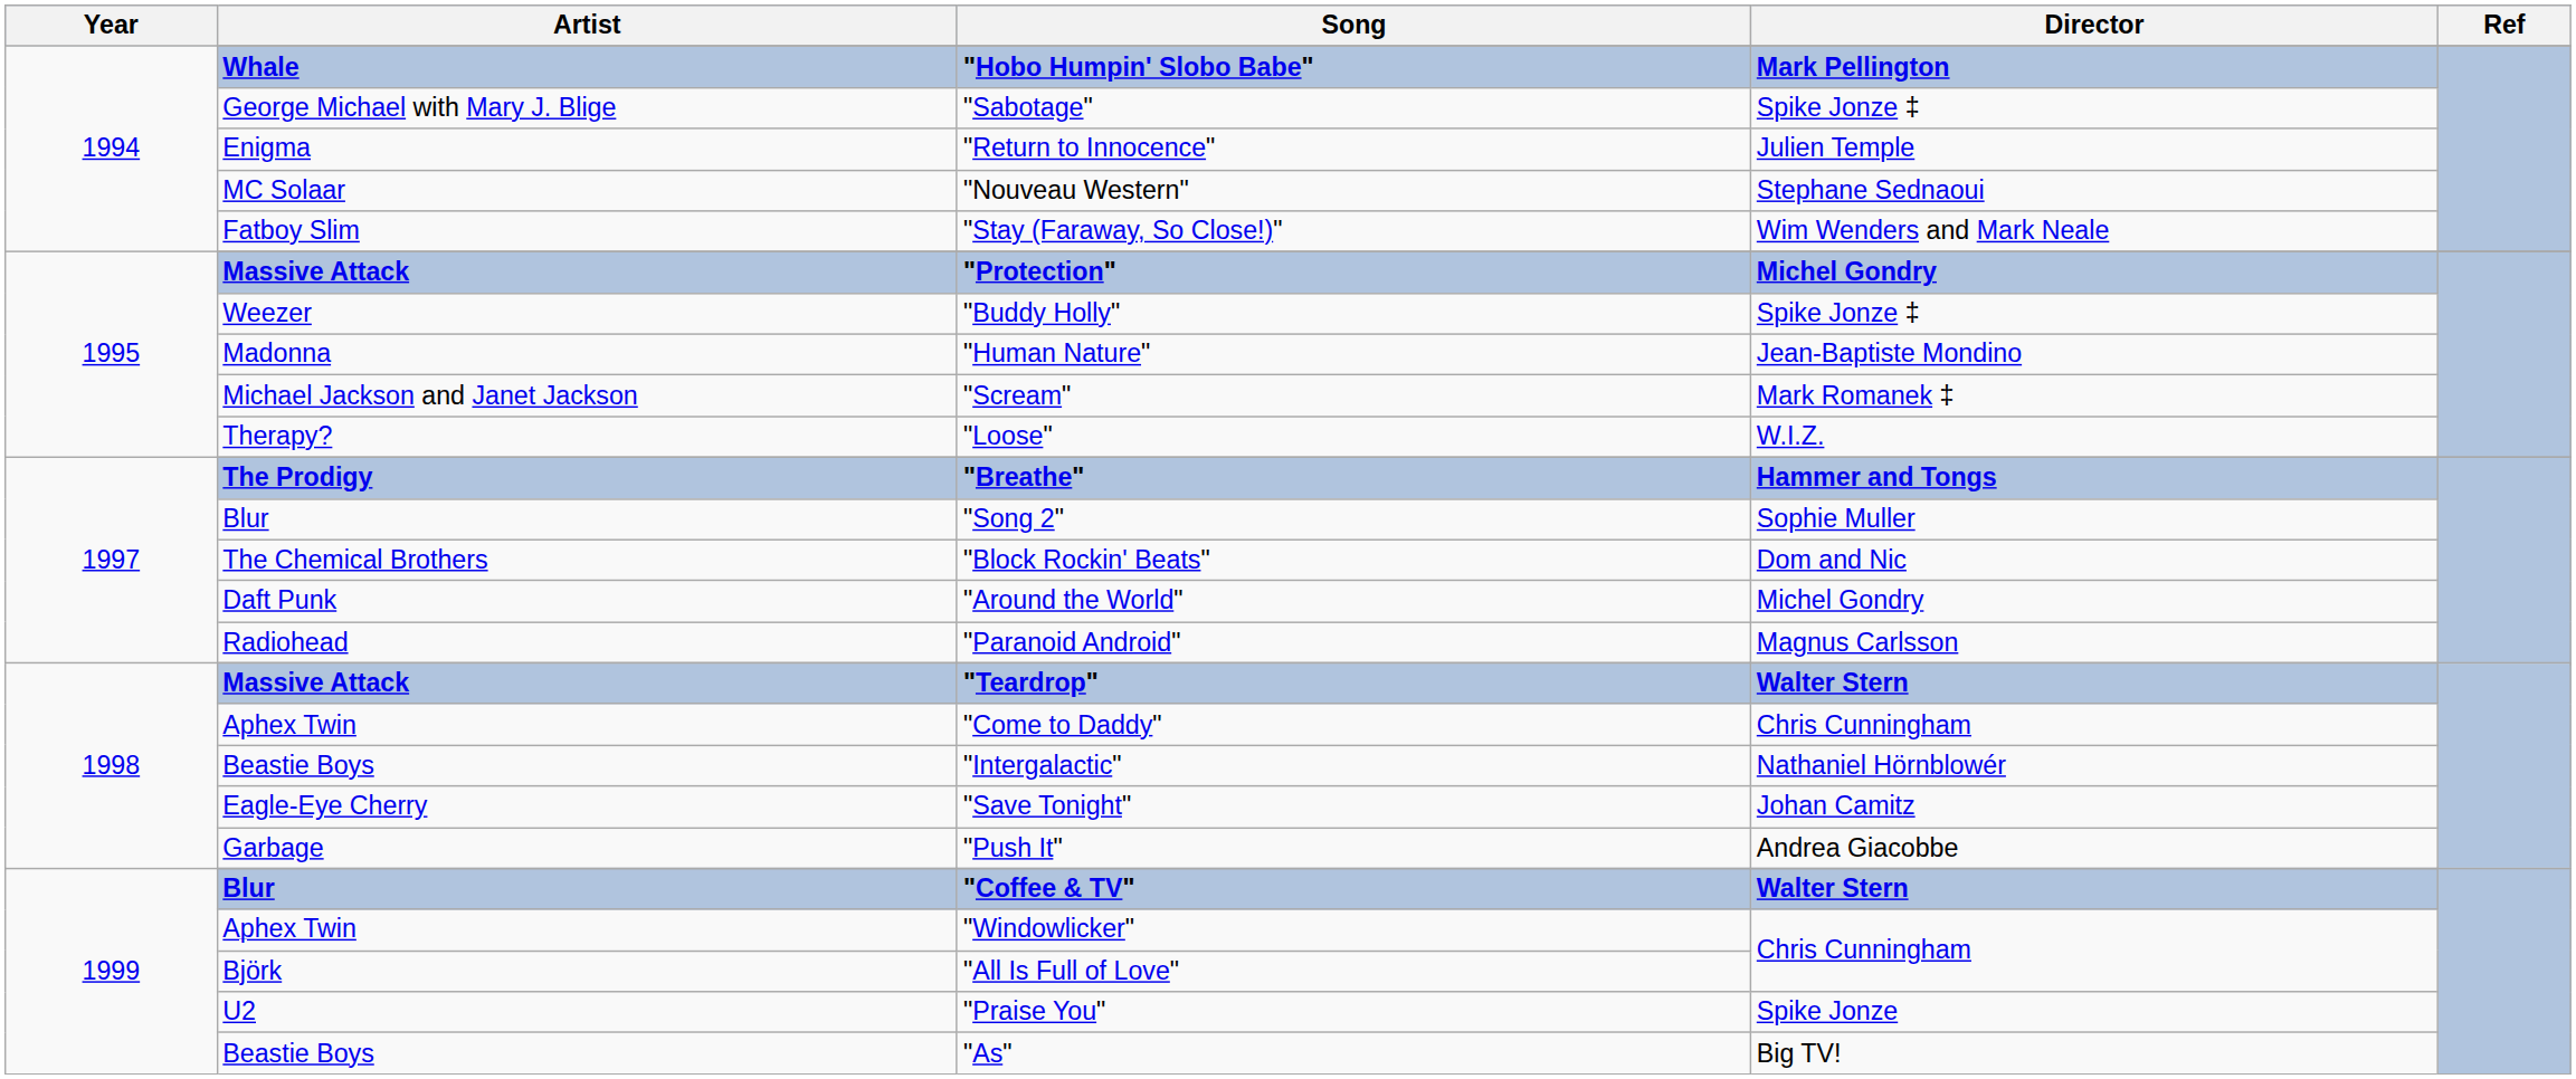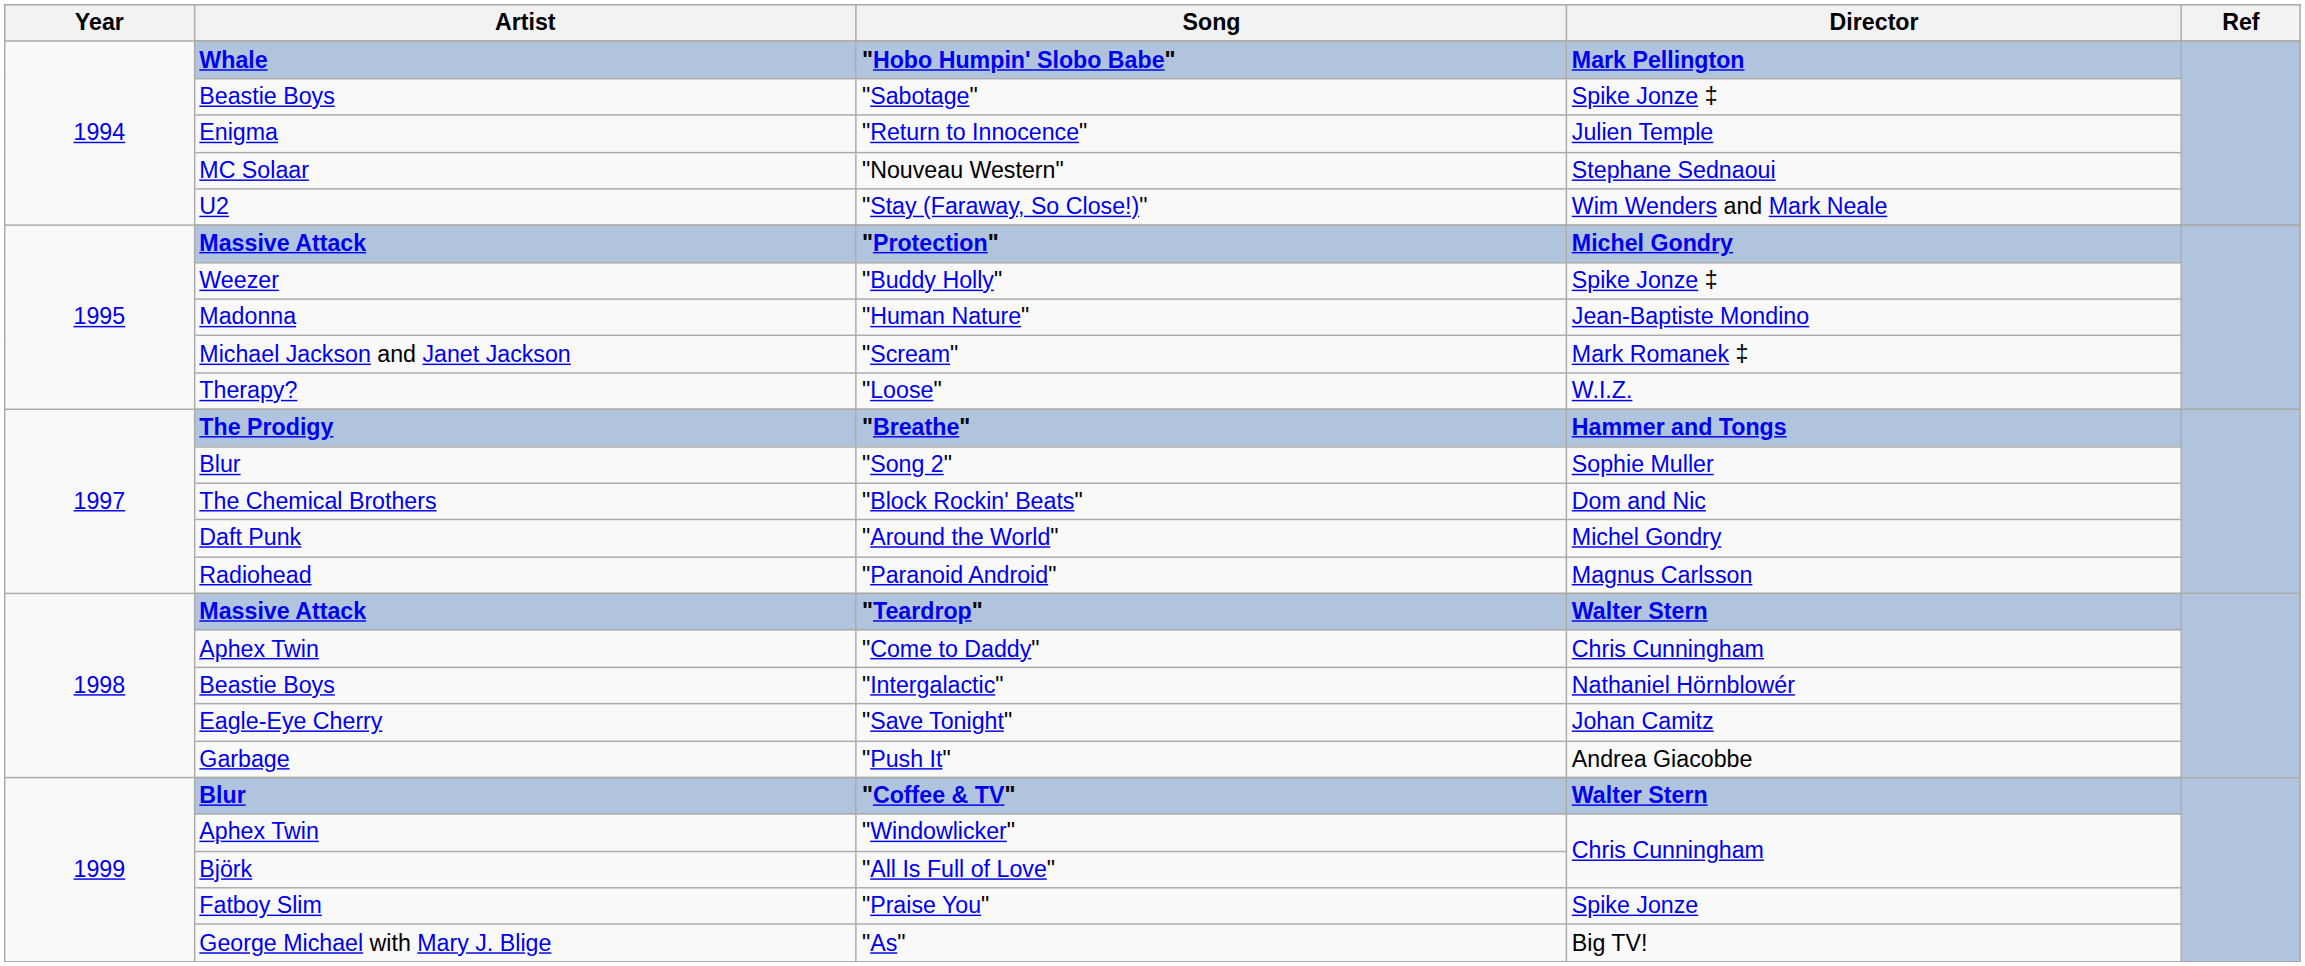 <table class="wikitable" style="width:100%;">
 <tr style="background:#B0C4DE;">
 <th style="width:8%;">Year</th>
 <th style="width:28%;">Artist</th>
 <th style="width:30%;">Song</th>
 <th style="width:26%;">Director</th>
 <th style="width:5%;">Ref</th>
 </tr>
 <tr>
 <td rowspan="6" align="center"><a href='#'>1994</a></td>
 </tr>
 <tr style="background:#B0C4DE">
 <td><strong><a href='#'>Whale</a></strong></td>
 <td><strong>"<a href='#'>Hobo Humpin' Slobo Babe</a>"</strong></td>
 <td><strong><a href='#'>Mark Pellington</a></strong></td>
 <td rowspan="5" align="center"></td>
 </tr>
 <tr>
-<td><a href='#'>George Michael</a> with <a href='#'>Mary J. Blige</a></td>
+<td><a href='#'>Beastie Boys</a></td>
 <td>"<a href='#'>Sabotage</a>"</td>
 <td><a href='#'>Spike Jonze</a> ‡</td>
 </tr>
 <tr>
 <td><a href='#'>Enigma</a></td>
 <td>"<a href='#'>Return to Innocence</a>"</td>
 <td><a href='#'>Julien Temple</a></td>
 </tr>
 <tr>
 <td><a href='#'>MC Solaar</a></td>
 <td>"Nouveau Western"</td>
 <td><a href='#'>Stephane Sednaoui</a></td>
 </tr>
 <tr>
-<td><a href='#'>Fatboy Slim</a></td>
+<td><a href='#'>U2</a></td>
 <td>"<a href='#'>Stay (Faraway, So Close!)</a>"</td>
 <td><a href='#'>Wim Wenders</a> and <a href='#'>Mark Neale</a></td>
 </tr>
 <tr>
 <td rowspan="6" align="center"><a href='#'>1995</a></td>
 </tr>
 <tr style="background:#B0C4DE">
 <td><strong><a href='#'>Massive Attack</a></strong></td>
 <td><strong>"<a href='#'>Protection</a>"</strong></td>
 <td><strong><a href='#'>Michel Gondry</a></strong></td>
 <td rowspan="5" align="center"></td>
 </tr>
 <tr>
 <td><a href='#'>Weezer</a></td>
 <td>"<a href='#'>Buddy Holly</a>"</td>
 <td><a href='#'>Spike Jonze</a> ‡</td>
 </tr>
 <tr>
 <td><a href='#'>Madonna</a></td>
 <td>"<a href='#'>Human Nature</a>"</td>
 <td><a href='#'>Jean-Baptiste Mondino</a></td>
 </tr>
 <tr>
 <td><a href='#'>Michael Jackson</a> and <a href='#'>Janet Jackson</a></td>
 <td>"<a href='#'>Scream</a>"</td>
 <td><a href='#'>Mark Romanek</a> ‡</td>
 </tr>
 <tr>
 <td><a href='#'>Therapy?</a></td>
 <td>"<a href='#'>Loose</a>"</td>
 <td><a href='#'>W.I.Z.</a></td>
 </tr>
 <tr>
 <td rowspan="6" align="center"><a href='#'>1997</a></td>
 </tr>
 <tr style="background:#B0C4DE">
 <td><strong><a href='#'>The Prodigy</a></strong></td>
 <td><strong>"<a href='#'>Breathe</a>"</strong></td>
 <td><strong><a href='#'>Hammer and Tongs</a></strong></td>
 <td rowspan="6" align="center"></td>
 </tr>
 <tr>
 <td><a href='#'>Blur</a></td>
 <td>"<a href='#'>Song 2</a>"</td>
 <td><a href='#'>Sophie Muller</a></td>
 </tr>
 <tr>
 <td><a href='#'>The Chemical Brothers</a></td>
 <td>"<a href='#'>Block Rockin' Beats</a>"</td>
 <td><a href='#'>Dom and Nic</a></td>
 </tr>
 <tr>
 <td><a href='#'>Daft Punk</a></td>
 <td>"<a href='#'>Around the World</a>"</td>
 <td><a href='#'>Michel Gondry</a></td>
 </tr>
 <tr>
 <td><a href='#'>Radiohead</a></td>
 <td>"<a href='#'>Paranoid Android</a>"</td>
 <td><a href='#'>Magnus Carlsson</a></td>
 </tr>
 <tr>
 <td rowspan="6" align="center"><a href='#'>1998</a></td>
 </tr>
 <tr style="background:#B0C4DE">
 <td><strong><a href='#'>Massive Attack</a></strong></td>
 <td><strong>"<a href='#'>Teardrop</a>"</strong></td>
 <td><strong><a href='#'>Walter Stern</a></strong></td>
 <td rowspan="6" align="center"></td>
 </tr>
 <tr>
 <td><a href='#'>Aphex Twin</a></td>
 <td>"<a href='#'>Come to Daddy</a>"</td>
 <td><a href='#'>Chris Cunningham</a></td>
 </tr>
 <tr>
 <td><a href='#'>Beastie Boys</a></td>
 <td>"<a href='#'>Intergalactic</a>"</td>
 <td><a href='#'>Nathaniel Hörnblowér</a></td>
 </tr>
 <tr>
 <td><a href='#'>Eagle-Eye Cherry</a></td>
 <td>"<a href='#'>Save Tonight</a>"</td>
 <td><a href='#'>Johan Camitz</a></td>
 </tr>
 <tr>
 <td><a href='#'>Garbage</a></td>
 <td>"<a href='#'>Push It</a>"</td>
 <td>Andrea Giacobbe</td>
 </tr>
 <tr>
 <td rowspan="6" align="center"><a href='#'>1999</a></td>
 </tr>
 <tr style="background:#B0C4DE">
 <td><strong><a href='#'>Blur</a></strong></td>
 <td><strong>"<a href='#'>Coffee & TV</a>"</strong></td>
 <td><strong><a href='#'>Walter Stern</a></strong></td>
 <td rowspan="6" align="center"></td>
 </tr>
 <tr>
 <td><a href='#'>Aphex Twin</a></td>
 <td>"<a href='#'>Windowlicker</a>"</td>
 <td rowspan="2"><a href='#'>Chris Cunningham</a></td>
 </tr>
 <tr>
 <td><a href='#'>Björk</a></td>
 <td>"<a href='#'>All Is Full of Love</a>"</td>
 </tr>
 <tr>
-<td><a href='#'>U2</a></td>
+<td><a href='#'>Fatboy Slim</a></td>
 <td>"<a href='#'>Praise You</a>"</td>
 <td><a href='#'>Spike Jonze</a></td>
 </tr>
 <tr>
-<td><a href='#'>Beastie Boys</a></td>
+<td><a href='#'>George Michael</a> with <a href='#'>Mary J. Blige</a></td>
 <td>"<a href='#'>As</a>"</td>
 <td>Big TV!</td>
 </tr>
 </table>
